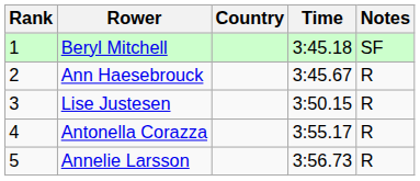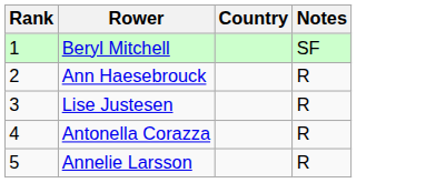 <table class="wikitable">
 <tr>
 <th>Rank</th>
 <th>Rower</th>
 <th>Country</th>
-<th>Time</th>
 <th>Notes</th>
 </tr>
 <tr bgcolor=ccffcc>
 <td>1</td>
 <td><a href='#'>Beryl Mitchell</a></td>
 <td></td>
-<td>3:45.18</td>
 <td>SF</td>
 </tr>
 <tr>
 <td>2</td>
 <td><a href='#'>Ann Haesebrouck</a></td>
 <td></td>
-<td>3:45.67</td>
 <td>R</td>
 </tr>
 <tr>
 <td>3</td>
 <td><a href='#'>Lise Justesen</a></td>
 <td></td>
-<td>3:50.15</td>
 <td>R</td>
 </tr>
 <tr>
 <td>4</td>
 <td><a href='#'>Antonella Corazza</a></td>
 <td></td>
-<td>3:55.17</td>
 <td>R</td>
 </tr>
 <tr>
 <td>5</td>
 <td><a href='#'>Annelie Larsson</a></td>
 <td></td>
-<td>3:56.73</td>
 <td>R</td>
 </tr>
 </table>
